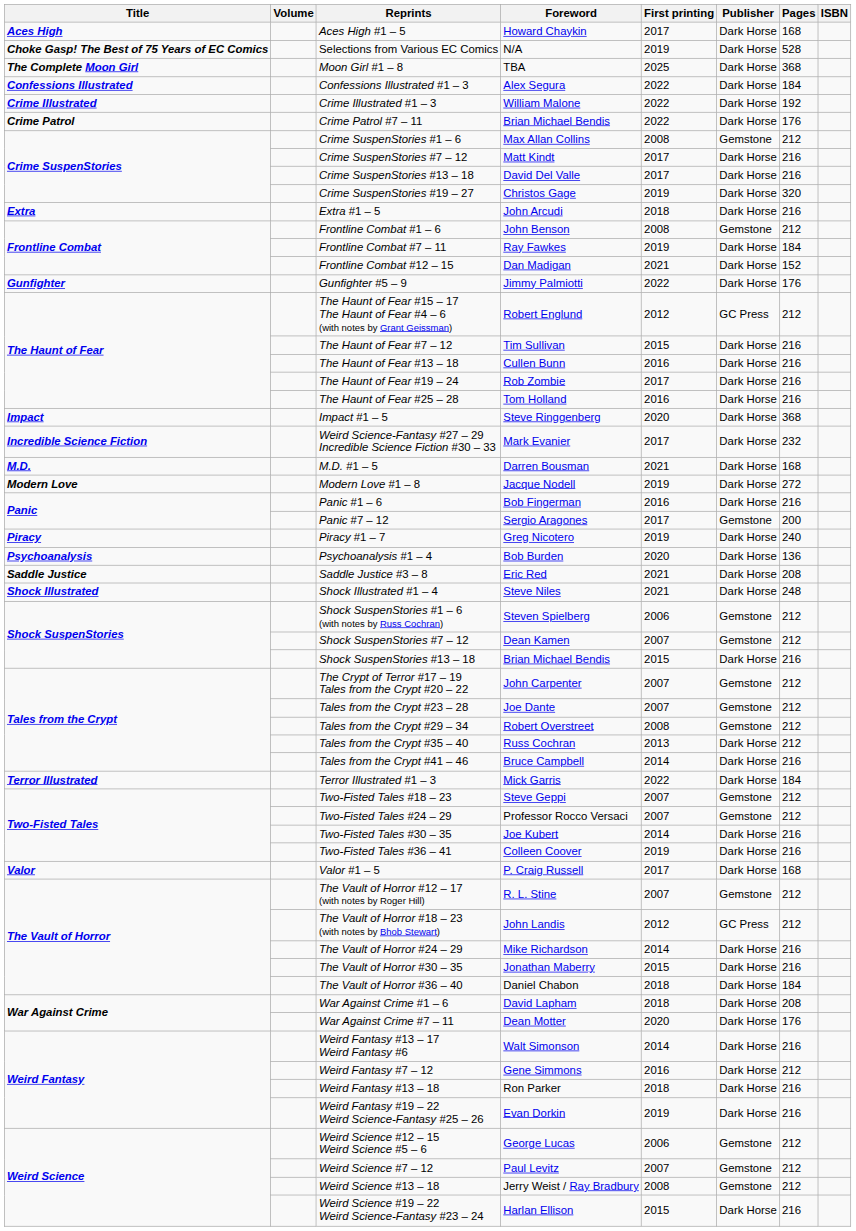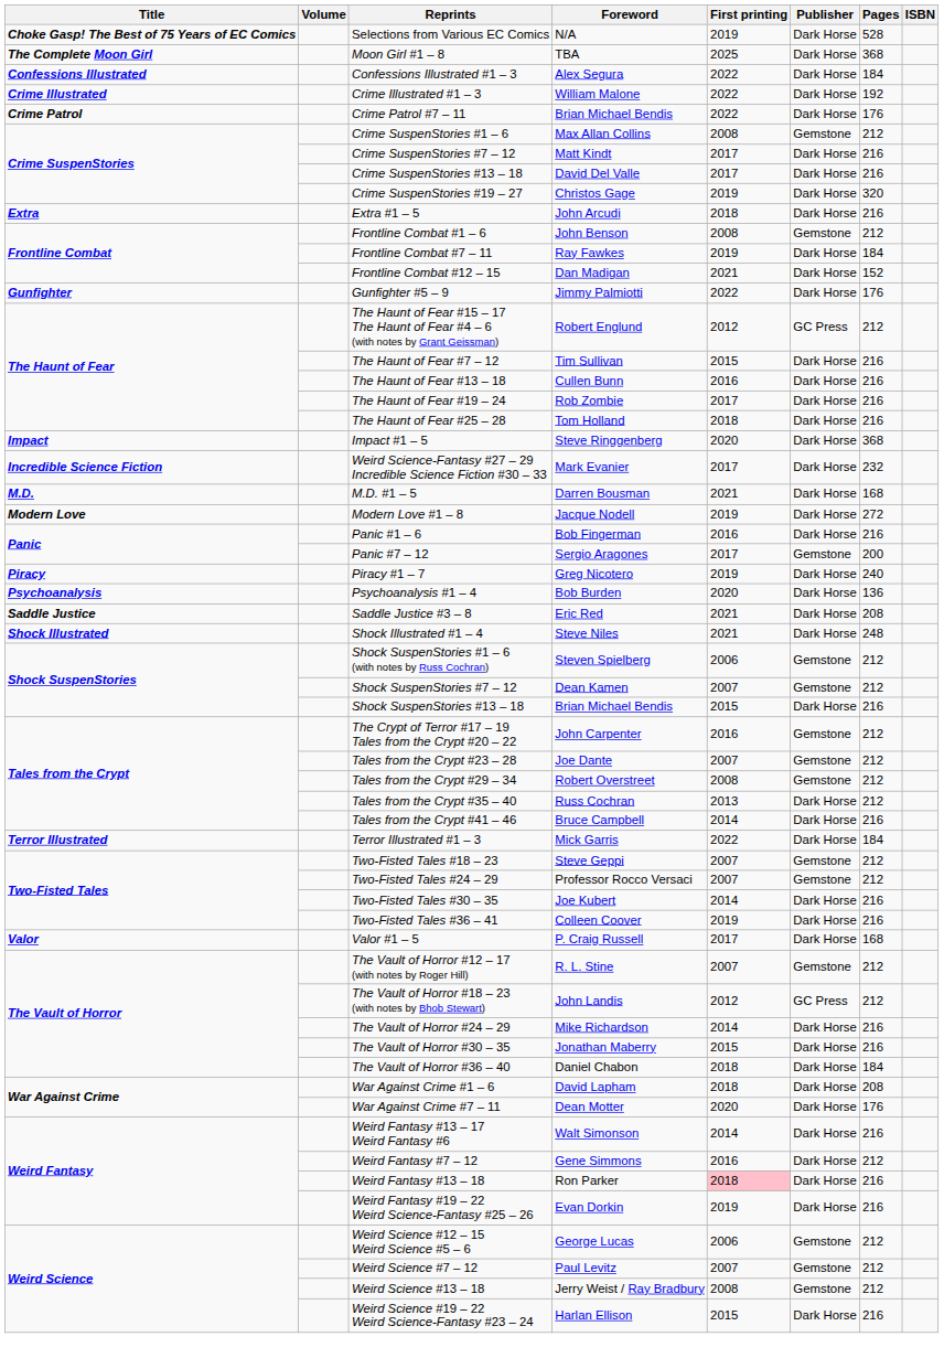 <table class="wikitable sortable">
 <tr>
 <th>Title</th>
 <th>Volume</th>
 <th>Reprints</th>
 <th>Foreword</th>
 <th>First printing</th>
 <th>Publisher</th>
 <th>Pages</th>
 <th>ISBN</th>
-</tr>
-<tr>
-<td rowspan="1"><strong><em><a href='#'>Aces High</a></em></strong></td>
-<td></td>
-<td><em>Aces High</em> #1 – 5</td>
-<td><a href='#'>Howard Chaykin</a></td>
-<td>2017</td>
-<td>Dark Horse</td>
-<td>168</td>
-<td></td>
 </tr>
 <tr>
 <td><strong><em>Choke Gasp! The Best of 75 Years of EC Comics</em></strong></td>
 <td></td>
 <td>Selections from Various EC Comics</td>
 <td>N/A</td>
 <td>2019</td>
 <td>Dark Horse</td>
 <td>528</td>
 <td></td>
 </tr>
 <tr>
 <td><strong><em>The Complete <a href='#'>Moon Girl</a></em></strong></td>
 <td></td>
 <td><em>Moon Girl</em> #1 – 8</td>
 <td>TBA</td>
 <td>2025</td>
 <td>Dark Horse</td>
 <td>368</td>
 <td></td>
 </tr>
 <tr>
 <td><strong><em><a href='#'>Confessions Illustrated</a></em></strong></td>
 <td></td>
 <td><em>Confessions Illustrated</em> #1 – 3</td>
 <td><a href='#'>Alex Segura</a></td>
 <td>2022</td>
 <td>Dark Horse</td>
 <td>184</td>
 <td></td>
 </tr>
 <tr>
 <td><strong><em><a href='#'>Crime Illustrated</a></em></strong></td>
 <td></td>
 <td><em>Crime Illustrated</em> #1 – 3</td>
 <td><a href='#'>William Malone</a></td>
 <td>2022</td>
 <td>Dark Horse</td>
 <td>192</td>
 <td></td>
 </tr>
 <tr>
 <td><strong><em>Crime Patrol</em></strong></td>
 <td></td>
 <td><em>Crime Patrol</em> #7 – 11</td>
 <td><a href='#'>Brian Michael Bendis</a></td>
 <td>2022</td>
 <td>Dark Horse</td>
 <td>176</td>
 <td></td>
 </tr>
 <tr>
 <td rowspan="4"><strong><em><a href='#'>Crime SuspenStories</a></em></strong></td>
 <td></td>
 <td><em>Crime SuspenStories</em> #1 – 6</td>
 <td><a href='#'>Max Allan Collins</a></td>
 <td>2008</td>
 <td>Gemstone</td>
 <td>212</td>
 <td></td>
 </tr>
 <tr>
 <td></td>
 <td><em>Crime SuspenStories</em> #7 – 12</td>
 <td><a href='#'>Matt Kindt</a></td>
 <td>2017</td>
 <td>Dark Horse</td>
 <td>216</td>
 <td></td>
 </tr>
 <tr>
 <td></td>
 <td><em>Crime SuspenStories</em> #13 – 18</td>
 <td><a href='#'>David Del Valle</a></td>
 <td>2017</td>
 <td>Dark Horse</td>
 <td>216</td>
 <td></td>
 </tr>
 <tr>
 <td></td>
 <td><em>Crime SuspenStories</em> #19 – 27</td>
 <td><a href='#'>Christos Gage</a></td>
 <td>2019</td>
 <td>Dark Horse</td>
 <td>320</td>
 <td></td>
 </tr>
 <tr>
 <td rowspan="1"><strong><em> <a href='#'>Extra</a></em></strong></td>
 <td></td>
 <td><em>Extra</em> #1 – 5</td>
 <td><a href='#'>John Arcudi</a></td>
 <td>2018</td>
 <td>Dark Horse</td>
 <td>216</td>
 <td></td>
 </tr>
 <tr>
 <td rowspan="3"><strong><em><a href='#'>Frontline Combat</a></em></strong></td>
 <td></td>
 <td><em>Frontline Combat</em> #1 – 6</td>
 <td><a href='#'>John Benson</a></td>
 <td>2008</td>
 <td>Gemstone</td>
 <td>212</td>
 <td></td>
 </tr>
 <tr>
 <td></td>
 <td><em>Frontline Combat</em> #7 – 11</td>
 <td><a href='#'>Ray Fawkes</a></td>
 <td>2019</td>
 <td>Dark Horse</td>
 <td>184</td>
 <td></td>
 </tr>
 <tr>
 <td></td>
 <td><em>Frontline Combat</em> #12 – 15</td>
 <td><a href='#'>Dan Madigan</a></td>
 <td>2021</td>
 <td>Dark Horse</td>
 <td>152</td>
 <td></td>
 </tr>
 <tr>
 <td><strong><em><a href='#'>Gunfighter</a></em></strong></td>
 <td></td>
 <td><em>Gunfighter</em> #5 – 9</td>
 <td><a href='#'>Jimmy Palmiotti</a></td>
 <td>2022</td>
 <td>Dark Horse</td>
 <td>176</td>
 <td></td>
 </tr>
 <tr>
 <td rowspan="5"><strong><em><a href='#'>The Haunt of Fear</a></em></strong></td>
 <td></td>
 <td><em>The Haunt of Fear</em> #15 – 17<br><em>The Haunt of Fear</em> #4 – 6<br><small>(with notes by <a href='#'>Grant Geissman</a>)</small></td>
 <td><a href='#'>Robert Englund</a></td>
 <td>2012</td>
 <td>GC Press</td>
 <td>212</td>
 <td></td>
 </tr>
 <tr>
 <td></td>
 <td><em>The Haunt of Fear</em> #7 – 12</td>
 <td><a href='#'>Tim Sullivan</a></td>
 <td>2015</td>
 <td>Dark Horse</td>
 <td>216</td>
 <td></td>
 </tr>
 <tr>
 <td></td>
 <td><em>The Haunt of Fear</em> #13 – 18</td>
 <td><a href='#'>Cullen Bunn</a></td>
 <td>2016</td>
 <td>Dark Horse</td>
 <td>216</td>
 <td></td>
 </tr>
 <tr>
 <td></td>
 <td><em>The Haunt of Fear</em> #19 – 24</td>
 <td><a href='#'>Rob Zombie</a></td>
 <td>2017</td>
 <td>Dark Horse</td>
 <td>216</td>
 <td></td>
 </tr>
 <tr>
 <td></td>
 <td><em>The Haunt of Fear</em> #25 – 28</td>
 <td><a href='#'>Tom Holland</a></td>
-<td>2016</td>
+<td>2018</td>
 <td>Dark Horse</td>
 <td>216</td>
 <td></td>
 </tr>
 <tr>
 <td rowspan="1"><strong><em> <a href='#'>Impact</a></em></strong></td>
 <td></td>
 <td><em>Impact</em> #1 – 5</td>
 <td><a href='#'>Steve Ringgenberg</a></td>
 <td>2020</td>
 <td>Dark Horse</td>
 <td>368</td>
 <td></td>
 </tr>
 <tr>
 <td rowspan="1"><strong><em><a href='#'>Incredible Science Fiction</a></em></strong></td>
 <td></td>
 <td><em>Weird Science-Fantasy</em> #27 – 29<br><em>Incredible Science Fiction</em> #30 – 33</td>
 <td><a href='#'>Mark Evanier</a></td>
 <td>2017</td>
 <td>Dark Horse</td>
 <td>232</td>
 <td></td>
 </tr>
 <tr>
 <td><strong><em><a href='#'>M.D.</a></em></strong></td>
 <td></td>
 <td><em>M.D.</em> #1 – 5</td>
 <td><a href='#'>Darren Bousman</a></td>
 <td>2021</td>
 <td>Dark Horse</td>
 <td>168</td>
 <td></td>
 </tr>
 <tr>
 <td><strong><em>Modern Love</em></strong></td>
 <td></td>
 <td><em>Modern Love</em> #1 – 8</td>
 <td><a href='#'>Jacque Nodell</a></td>
 <td>2019</td>
 <td>Dark Horse</td>
 <td>272</td>
 <td></td>
 </tr>
 <tr>
 <td rowspan="2"><strong><em><a href='#'>Panic</a></em></strong></td>
 <td></td>
 <td><em>Panic</em> #1 – 6</td>
 <td><a href='#'>Bob Fingerman</a></td>
 <td>2016</td>
 <td>Dark Horse</td>
 <td>216</td>
 <td></td>
 </tr>
 <tr>
 <td></td>
 <td><em>Panic</em> #7 – 12</td>
 <td><a href='#'>Sergio Aragones</a></td>
 <td>2017</td>
 <td>Gemstone</td>
 <td>200</td>
 <td></td>
 </tr>
 <tr>
 <td rowspan="1"><strong><em><a href='#'>Piracy</a></em></strong></td>
 <td></td>
 <td><em>Piracy</em> #1 – 7</td>
 <td><a href='#'>Greg Nicotero</a></td>
 <td>2019</td>
 <td>Dark Horse</td>
 <td>240</td>
 <td></td>
 </tr>
 <tr>
 <td><strong><em><a href='#'>Psychoanalysis</a></em></strong></td>
 <td></td>
 <td><em>Psychoanalysis</em> #1 – 4</td>
 <td><a href='#'>Bob Burden</a></td>
 <td>2020</td>
 <td>Dark Horse</td>
 <td>136</td>
 <td></td>
 </tr>
 <tr>
 <td><strong><em>Saddle Justice</em></strong></td>
 <td></td>
 <td><em>Saddle Justice</em> #3 – 8</td>
 <td><a href='#'>Eric Red</a></td>
 <td>2021</td>
 <td>Dark Horse</td>
 <td>208</td>
 <td></td>
 </tr>
 <tr>
 <td rowspan="1"><strong><em><a href='#'>Shock Illustrated</a></em></strong></td>
 <td></td>
 <td><em>Shock Illustrated</em> #1 – 4</td>
 <td><a href='#'>Steve Niles</a></td>
 <td>2021</td>
 <td>Dark Horse</td>
 <td>248</td>
 <td></td>
 </tr>
 <tr>
 <td rowspan="3"><strong><em><a href='#'>Shock SuspenStories</a></em></strong></td>
 <td></td>
 <td><em>Shock SuspenStories</em> #1 – 6<br><small>(with notes by <a href='#'>Russ Cochran</a>)</small></td>
 <td><a href='#'>Steven Spielberg</a></td>
 <td>2006</td>
 <td>Gemstone</td>
 <td>212</td>
 <td></td>
 </tr>
 <tr>
 <td></td>
 <td><em>Shock SuspenStories</em> #7 – 12</td>
 <td><a href='#'>Dean Kamen</a></td>
 <td>2007</td>
 <td>Gemstone</td>
 <td>212</td>
 <td></td>
 </tr>
 <tr>
 <td></td>
 <td><em>Shock SuspenStories</em> #13 – 18</td>
 <td><a href='#'>Brian Michael Bendis</a></td>
 <td>2015</td>
 <td>Dark Horse</td>
 <td>216</td>
 <td></td>
 </tr>
 <tr>
 <td rowspan="5"><strong><em><a href='#'>Tales from the Crypt</a></em></strong></td>
 <td></td>
 <td><em>The Crypt of Terror</em> #17 – 19<br><em>Tales from the Crypt</em> #20 – 22</td>
 <td><a href='#'>John Carpenter</a></td>
-<td>2007</td>
+<td>2016</td>
 <td>Gemstone</td>
 <td>212</td>
 <td></td>
 </tr>
 <tr>
 <td></td>
 <td><em>Tales from the Crypt</em> #23 – 28</td>
 <td><a href='#'>Joe Dante</a></td>
 <td>2007</td>
 <td>Gemstone</td>
 <td>212</td>
 <td></td>
 </tr>
 <tr>
 <td></td>
 <td><em>Tales from the Crypt</em> #29 – 34</td>
 <td><a href='#'>Robert Overstreet</a></td>
 <td>2008</td>
 <td>Gemstone</td>
 <td>212</td>
 <td></td>
 </tr>
 <tr>
 <td></td>
 <td><em>Tales from the Crypt</em> #35 – 40</td>
 <td><a href='#'>Russ Cochran</a></td>
 <td>2013</td>
 <td>Dark Horse</td>
 <td>212</td>
 <td></td>
 </tr>
 <tr>
 <td></td>
 <td><em>Tales from the Crypt</em> #41 – 46</td>
 <td><a href='#'>Bruce Campbell</a></td>
 <td>2014</td>
 <td>Dark Horse</td>
 <td>216</td>
 <td></td>
 </tr>
 <tr>
 <td><strong><em><a href='#'>Terror Illustrated</a></em></strong></td>
 <td></td>
 <td><em>Terror Illustrated</em> #1 – 3</td>
 <td><a href='#'>Mick Garris</a></td>
 <td>2022</td>
 <td>Dark Horse</td>
 <td>184</td>
 <td></td>
 </tr>
 <tr>
 <td rowspan="4"><strong><em><a href='#'>Two-Fisted Tales</a></em></strong></td>
 <td></td>
 <td><em>Two-Fisted Tales</em> #18 – 23</td>
 <td><a href='#'>Steve Geppi</a></td>
 <td>2007</td>
 <td>Gemstone</td>
 <td>212</td>
 <td></td>
 </tr>
 <tr>
 <td></td>
 <td><em>Two-Fisted Tales</em> #24 – 29</td>
 <td>Professor Rocco Versaci</td>
 <td>2007</td>
 <td>Gemstone</td>
 <td>212</td>
 <td></td>
 </tr>
 <tr>
 <td></td>
 <td><em>Two-Fisted Tales</em> #30 – 35</td>
 <td><a href='#'>Joe Kubert</a></td>
 <td>2014</td>
 <td>Dark Horse</td>
 <td>216</td>
 <td></td>
 </tr>
 <tr>
 <td></td>
 <td><em>Two-Fisted Tales</em> #36 – 41</td>
 <td><a href='#'>Colleen Coover</a></td>
 <td>2019</td>
 <td>Dark Horse</td>
 <td>216</td>
 <td></td>
 </tr>
 <tr>
 <td rowspan="1"><strong><em> <a href='#'>Valor</a></em></strong></td>
 <td></td>
 <td><em>Valor</em> #1 – 5</td>
 <td><a href='#'>P. Craig Russell</a></td>
 <td>2017</td>
 <td>Dark Horse</td>
 <td>168</td>
 <td></td>
 </tr>
 <tr>
 <td rowspan="5"><strong><em><a href='#'>The Vault of Horror</a></em></strong></td>
 <td></td>
 <td><em>The Vault of Horror</em> #12 – 17<br><small>(with notes by Roger Hill)</small></td>
 <td><a href='#'>R. L. Stine</a></td>
 <td>2007</td>
 <td>Gemstone</td>
 <td>212</td>
 <td></td>
 </tr>
 <tr>
 <td></td>
 <td><em>The Vault of Horror</em> #18 – 23<br><small>(with notes by <a href='#'>Bhob Stewart</a>)</small></td>
 <td><a href='#'>John Landis</a></td>
 <td>2012</td>
 <td>GC Press</td>
 <td>212</td>
 <td></td>
 </tr>
 <tr>
 <td></td>
 <td><em>The Vault of Horror</em> #24 – 29</td>
 <td><a href='#'>Mike Richardson</a></td>
 <td>2014</td>
 <td>Dark Horse</td>
 <td>216</td>
 <td></td>
 </tr>
 <tr>
 <td></td>
 <td><em>The Vault of Horror</em> #30 – 35</td>
 <td><a href='#'>Jonathan Maberry</a></td>
 <td>2015</td>
 <td>Dark Horse</td>
 <td>216</td>
 <td></td>
 </tr>
 <tr>
 <td></td>
 <td><em>The Vault of Horror</em> #36 – 40</td>
 <td>Daniel Chabon</td>
 <td>2018</td>
 <td>Dark Horse</td>
 <td>184</td>
 <td></td>
 </tr>
 <tr>
 <td rowspan="2"><strong><em>War Against Crime</em></strong></td>
 <td></td>
 <td><em>War Against Crime</em> #1 – 6</td>
 <td><a href='#'>David Lapham</a></td>
 <td>2018</td>
 <td>Dark Horse</td>
 <td>208</td>
 <td></td>
 </tr>
 <tr>
 <td></td>
 <td><em>War Against Crime</em> #7 – 11</td>
 <td><a href='#'>Dean Motter</a></td>
 <td>2020</td>
 <td>Dark Horse</td>
 <td>176</td>
 <td></td>
 </tr>
 <tr>
 <td rowspan="4"><strong><em><a href='#'>Weird Fantasy</a></em></strong></td>
 <td></td>
 <td><em>Weird Fantasy</em> #13 – 17<br><em>Weird Fantasy</em> #6</td>
 <td><a href='#'>Walt Simonson</a></td>
 <td>2014</td>
 <td>Dark Horse</td>
 <td>216</td>
 <td></td>
 </tr>
 <tr>
 <td></td>
 <td><em>Weird Fantasy</em> #7 – 12</td>
 <td><a href='#'>Gene Simmons</a></td>
 <td>2016</td>
 <td>Dark Horse</td>
 <td>212</td>
 <td></td>
 </tr>
 <tr>
 <td></td>
 <td><em>Weird Fantasy</em> #13 – 18</td>
 <td>Ron Parker</td>
-<td>2018</td>
+<td style="background: pink;">2018</td>
 <td>Dark Horse</td>
 <td>216</td>
 <td></td>
 </tr>
 <tr>
 <td></td>
 <td><em>Weird Fantasy</em> #19 – 22 <br><em>Weird Science-Fantasy</em> #25 – 26</td>
 <td><a href='#'>Evan Dorkin</a></td>
 <td>2019</td>
 <td>Dark Horse</td>
 <td>216</td>
 <td></td>
 </tr>
 <tr>
 <td rowspan="4"><strong><em><a href='#'>Weird Science</a></em></strong></td>
 <td></td>
 <td><em>Weird Science</em> #12 – 15<br><em>Weird Science</em> #5 – 6</td>
 <td><a href='#'>George Lucas</a></td>
 <td>2006</td>
 <td>Gemstone</td>
 <td>212</td>
 <td></td>
 </tr>
 <tr>
 <td></td>
 <td><em>Weird Science</em> #7 – 12</td>
 <td><a href='#'>Paul Levitz</a></td>
 <td>2007</td>
 <td>Gemstone</td>
 <td>212</td>
 <td></td>
 </tr>
 <tr>
 <td></td>
 <td><em>Weird Science</em> #13 – 18</td>
 <td>Jerry Weist / <a href='#'>Ray Bradbury</a></td>
 <td>2008</td>
 <td>Gemstone</td>
 <td>212</td>
 <td></td>
 </tr>
 <tr>
 <td></td>
 <td><em>Weird Science</em> #19 – 22 <br><em>Weird Science-Fantasy</em> #23 – 24</td>
 <td><a href='#'>Harlan Ellison</a></td>
 <td>2015</td>
 <td>Dark Horse</td>
 <td>216</td>
 <td></td>
 </tr>
 </table>
